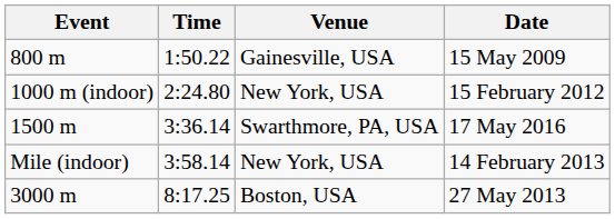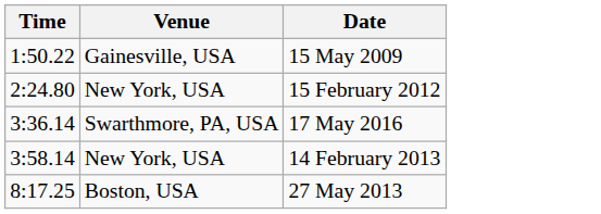 <table class="wikitable">
 <tr>
-<th>Event</th>
 <th>Time</th>
 <th>Venue</th>
 <th>Date</th>
 </tr>
 <tr>
-<td>800 m</td>
 <td>1:50.22</td>
 <td>Gainesville, USA</td>
 <td>15 May 2009</td>
 </tr>
 <tr>
-<td>1000 m (indoor)</td>
 <td>2:24.80</td>
 <td>New York, USA</td>
 <td>15 February 2012</td>
 </tr>
 <tr>
-<td>1500 m</td>
 <td>3:36.14</td>
 <td>Swarthmore, PA, USA</td>
 <td>17 May 2016</td>
 </tr>
 <tr>
-<td>Mile (indoor)</td>
 <td>3:58.14</td>
 <td>New York, USA</td>
 <td>14 February 2013</td>
 </tr>
 <tr>
-<td>3000 m</td>
 <td>8:17.25</td>
 <td>Boston, USA</td>
 <td>27 May 2013</td>
 </tr>
 </table>
